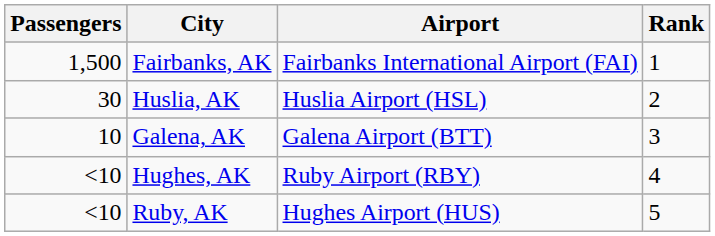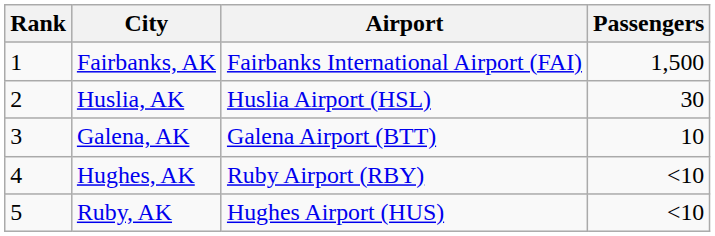 <table class="wikitable">
 <tr>
-<th>Passengers</th>
+<th>Rank</th>
 <th>City</th>
 <th>Airport</th>
-<th>Rank</th>
+<th>Passengers</th>
 </tr>
 <tr>
-<td align="right">1,500</td>
+<td>1</td>
 <td><a href='#'>Fairbanks, AK</a></td>
 <td><a href='#'>Fairbanks International Airport (FAI)</a></td>
-<td>1</td>
+<td align="right">1,500</td>
 </tr>
 <tr>
-<td align="right">30</td>
+<td>2</td>
 <td><a href='#'>Huslia, AK</a></td>
 <td><a href='#'>Huslia Airport (HSL)</a></td>
-<td>2</td>
+<td align="right">30</td>
 </tr>
 <tr>
-<td align="right">10</td>
+<td>3</td>
 <td><a href='#'>Galena, AK</a></td>
 <td><a href='#'>Galena Airport (BTT)</a></td>
-<td>3</td>
+<td align="right">10</td>
 </tr>
 <tr>
-<td align=right><10</td>
+<td>4</td>
 <td><a href='#'>Hughes, AK</a></td>
 <td><a href='#'>Ruby Airport (RBY)</a></td>
-<td>4</td>
+<td align=right><10</td>
 </tr>
 <tr>
-<td align=right><10</td>
+<td>5</td>
 <td><a href='#'>Ruby, AK</a></td>
 <td><a href='#'>Hughes Airport (HUS)</a></td>
-<td>5</td>
+<td align=right><10</td>
 </tr>
 </table>
